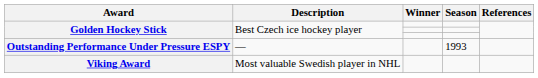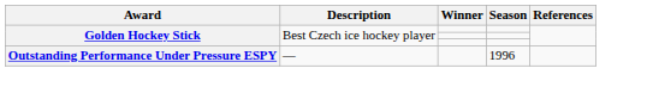 <table class="wikitable sortable">
 <tr>
 <th scope="col">Award</th>
 <th scope="col" class="unsortable">Description</th>
 <th scope="col">Winner</th>
 <th scope="col">Season</th>
 <th scope="col" class="unsortable">References</th>
 </tr>
 <tr>
 <th scope="row" rowspan="3"><a href='#'>Golden Hockey Stick</a></th>
 <td rowspan="3">Best Czech ice hockey player</td>
 <td></td>
 <td></td>
 <td rowspan="3"></td>
 </tr>
 <tr>
 <td></td>
 <td></td>
 </tr>
 <tr>
 <td></td>
 <td></td>
 </tr>
 <tr>
 <th scope="row"><a href='#'>Outstanding Performance Under Pressure ESPY</a></th>
 <td>—</td>
 <td></td>
-<td>1993</td>
-<td></td>
-</tr>
-<tr>
-<th scope="row"><a href='#'>Viking Award</a></th>
-<td>Most valuable Swedish player in NHL</td>
-<td></td>
-<td></td>
+<td>1996</td>
 <td></td>
 </tr>
 </table>
